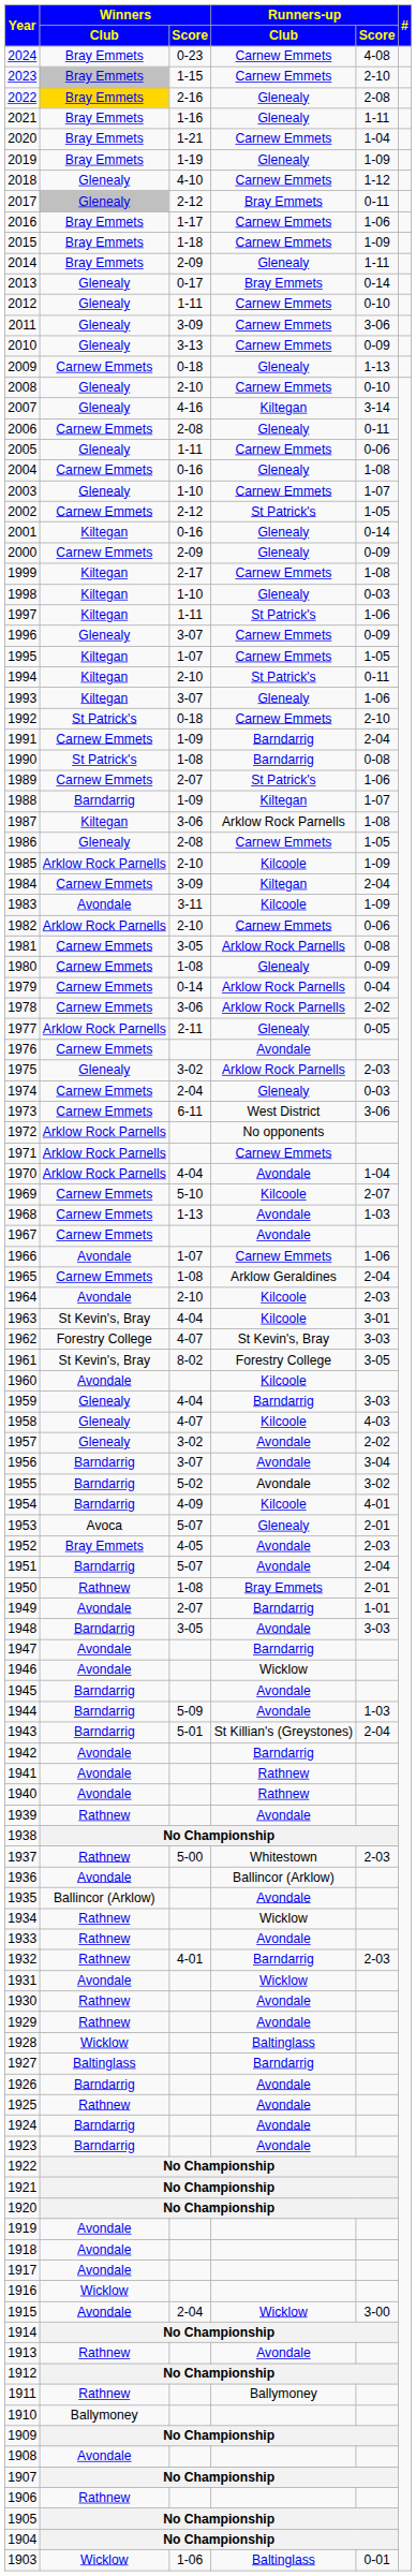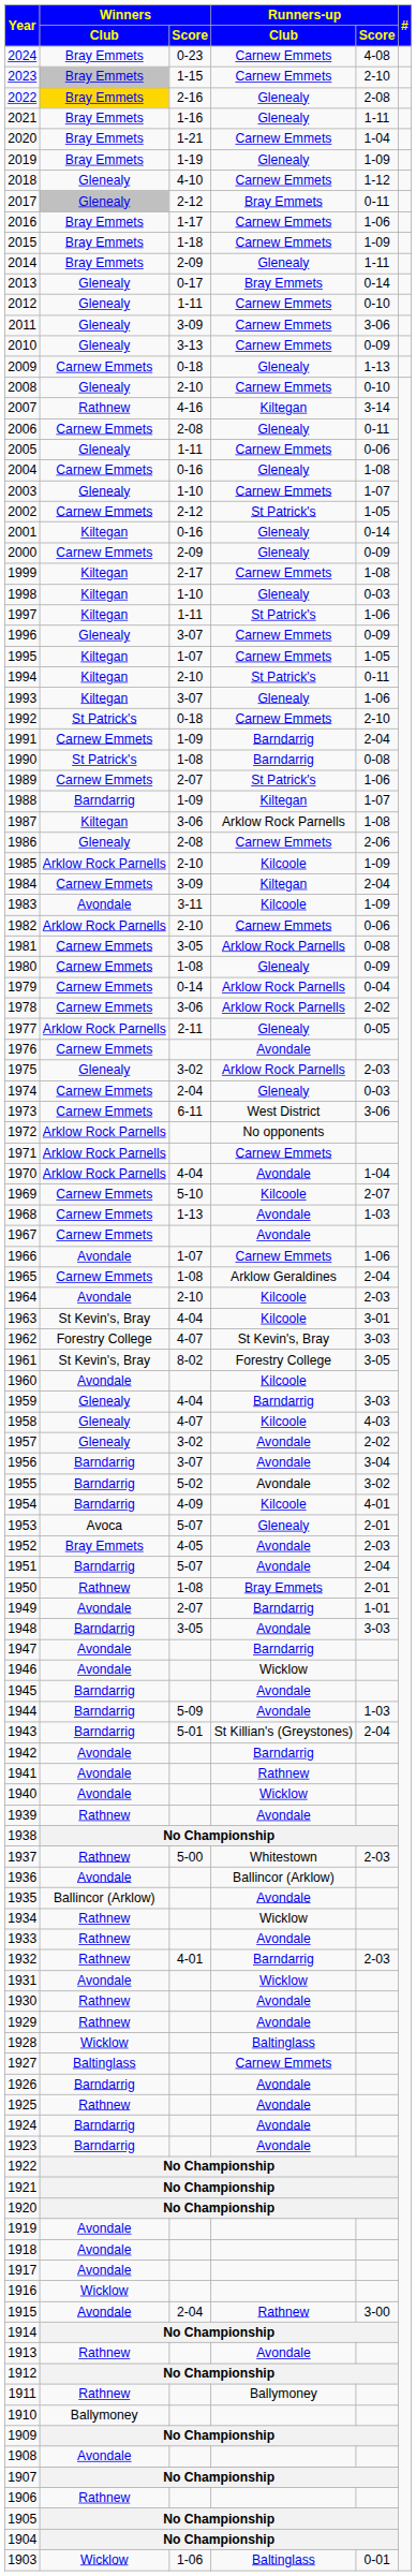 <table class="wikitable sortable" style="text-align:center">
 <tr>
 <th rowspan="2" style="background:blue;color:yellow;">Year</th>
 <th colspan="2" style="background:blue;color:yellow;">Winners</th>
 <th colspan="2" style="background:blue;color:yellow;">Runners-up</th>
 <th rowspan="2" style="background:blue;color:yellow;">#</th>
 </tr>
 <tr>
 <th style="background:blue;color:yellow;">Club</th>
 <th style="background:blue;color:yellow;">Score</th>
 <th style="background:blue;color:yellow;">Club</th>
 <th style="background:blue;color:yellow;">Score</th>
 </tr>
 <tr>
 <td><a href='#'>2024</a></td>
 <td><a href='#'>Bray Emmets</a></td>
 <td>0-23</td>
 <td><a href='#'>Carnew Emmets</a></td>
 <td>4-08</td>
 <td></td>
 </tr>
 <tr>
 <td><a href='#'>2023</a></td>
 <td bgcolor=silver><a href='#'>Bray Emmets</a></td>
 <td>1-15</td>
 <td><a href='#'>Carnew Emmets</a></td>
 <td>2-10</td>
 <td></td>
 </tr>
 <tr>
 <td><a href='#'>2022</a></td>
 <td bgcolor=gold><a href='#'>Bray Emmets</a></td>
 <td>2-16</td>
 <td><a href='#'>Glenealy</a></td>
 <td>2-08</td>
 <td></td>
 </tr>
 <tr>
 <td>2021</td>
 <td><a href='#'>Bray Emmets</a></td>
 <td>1-16</td>
 <td><a href='#'>Glenealy</a></td>
 <td>1-11</td>
 <td></td>
 </tr>
 <tr>
 <td>2020</td>
 <td><a href='#'>Bray Emmets</a></td>
 <td>1-21</td>
 <td><a href='#'>Carnew Emmets</a></td>
 <td>1-04</td>
 <td></td>
 </tr>
 <tr>
 <td>2019</td>
 <td><a href='#'>Bray Emmets</a></td>
 <td>1-19</td>
 <td><a href='#'>Glenealy</a></td>
 <td>1-09</td>
 <td></td>
 </tr>
 <tr>
 <td>2018</td>
 <td><a href='#'>Glenealy</a></td>
 <td>4-10</td>
 <td><a href='#'>Carnew Emmets</a></td>
 <td>1-12</td>
 <td></td>
 </tr>
 <tr>
 <td>2017</td>
 <td bgcolor=silver><a href='#'>Glenealy</a></td>
 <td>2-12</td>
 <td><a href='#'>Bray Emmets</a></td>
 <td>0-11</td>
 <td></td>
 </tr>
 <tr>
 <td>2016</td>
 <td><a href='#'>Bray Emmets</a></td>
 <td>1-17</td>
 <td><a href='#'>Carnew Emmets</a></td>
 <td>1-06</td>
 <td></td>
 </tr>
 <tr>
 <td>2015</td>
 <td><a href='#'>Bray Emmets</a></td>
 <td>1-18</td>
 <td><a href='#'>Carnew Emmets</a></td>
 <td>1-09</td>
 <td></td>
 </tr>
 <tr>
 <td>2014</td>
 <td><a href='#'>Bray Emmets</a></td>
 <td>2-09</td>
 <td><a href='#'>Glenealy</a></td>
 <td>1-11</td>
 <td></td>
 </tr>
 <tr>
 <td>2013</td>
 <td><a href='#'>Glenealy</a></td>
 <td>0-17</td>
 <td><a href='#'>Bray Emmets</a></td>
 <td>0-14</td>
 <td></td>
 </tr>
 <tr>
 <td>2012</td>
 <td><a href='#'>Glenealy</a></td>
 <td>1-11</td>
 <td><a href='#'>Carnew Emmets</a></td>
 <td>0-10</td>
 <td></td>
 </tr>
 <tr>
 <td>2011</td>
 <td><a href='#'>Glenealy</a></td>
 <td>3-09</td>
 <td><a href='#'>Carnew Emmets</a></td>
 <td>3-06</td>
 <td></td>
 </tr>
 <tr>
 <td>2010</td>
 <td><a href='#'>Glenealy</a></td>
 <td>3-13</td>
 <td><a href='#'>Carnew Emmets</a></td>
 <td>0-09</td>
 <td></td>
 </tr>
 <tr>
 <td>2009</td>
 <td><a href='#'>Carnew Emmets</a></td>
 <td>0-18</td>
 <td><a href='#'>Glenealy</a></td>
 <td>1-13</td>
 <td></td>
 </tr>
 <tr>
 <td>2008</td>
 <td><a href='#'>Glenealy</a></td>
 <td>2-10</td>
 <td><a href='#'>Carnew Emmets</a></td>
 <td>0-10</td>
 </tr>
 <tr>
 <td>2007</td>
-<td><a href='#'>Glenealy</a></td>
+<td><a href='#'>Rathnew</a></td>
 <td>4-16</td>
 <td><a href='#'>Kiltegan</a></td>
 <td>3-14</td>
 </tr>
 <tr>
 <td>2006</td>
 <td><a href='#'>Carnew Emmets</a></td>
 <td>2-08</td>
 <td><a href='#'>Glenealy</a></td>
 <td>0-11</td>
 </tr>
 <tr>
 <td>2005</td>
 <td><a href='#'>Glenealy</a></td>
 <td>1-11</td>
 <td><a href='#'>Carnew Emmets</a></td>
 <td>0-06</td>
 </tr>
 <tr>
 <td>2004</td>
 <td><a href='#'>Carnew Emmets</a></td>
 <td>0-16</td>
 <td><a href='#'>Glenealy</a></td>
 <td>1-08</td>
 </tr>
 <tr>
 <td>2003</td>
 <td><a href='#'>Glenealy</a></td>
 <td>1-10</td>
 <td><a href='#'>Carnew Emmets</a></td>
 <td>1-07</td>
 </tr>
 <tr>
 <td>2002</td>
 <td><a href='#'>Carnew Emmets</a></td>
 <td>2-12</td>
 <td><a href='#'>St Patrick's</a></td>
 <td>1-05</td>
 </tr>
 <tr>
 <td>2001</td>
 <td><a href='#'>Kiltegan</a></td>
 <td>0-16</td>
 <td><a href='#'>Glenealy</a></td>
 <td>0-14</td>
 </tr>
 <tr>
 <td>2000</td>
 <td><a href='#'>Carnew Emmets</a></td>
 <td>2-09</td>
 <td><a href='#'>Glenealy</a></td>
 <td>0-09</td>
 </tr>
 <tr>
 <td>1999</td>
 <td><a href='#'>Kiltegan</a></td>
 <td>2-17</td>
 <td><a href='#'>Carnew Emmets</a></td>
 <td>1-08</td>
 </tr>
 <tr>
 <td>1998</td>
 <td><a href='#'>Kiltegan</a></td>
 <td>1-10</td>
 <td><a href='#'>Glenealy</a></td>
 <td>0-03</td>
 </tr>
 <tr>
 <td>1997</td>
 <td><a href='#'>Kiltegan</a></td>
 <td>1-11</td>
 <td><a href='#'>St Patrick's</a></td>
 <td>1-06</td>
 </tr>
 <tr>
 <td>1996</td>
 <td><a href='#'>Glenealy</a></td>
 <td>3-07</td>
 <td><a href='#'>Carnew Emmets</a></td>
 <td>0-09</td>
 </tr>
 <tr>
 <td>1995</td>
 <td><a href='#'>Kiltegan</a></td>
 <td>1-07</td>
 <td><a href='#'>Carnew Emmets</a></td>
 <td>1-05</td>
 </tr>
 <tr>
 <td>1994</td>
 <td><a href='#'>Kiltegan</a></td>
 <td>2-10</td>
 <td><a href='#'>St Patrick's</a></td>
 <td>0-11</td>
 </tr>
 <tr>
 <td>1993</td>
 <td><a href='#'>Kiltegan</a></td>
 <td>3-07</td>
 <td><a href='#'>Glenealy</a></td>
 <td>1-06</td>
 </tr>
 <tr>
 <td>1992</td>
 <td><a href='#'>St Patrick's</a></td>
 <td>0-18</td>
 <td><a href='#'>Carnew Emmets</a></td>
 <td>2-10</td>
 </tr>
 <tr>
 <td>1991</td>
 <td><a href='#'>Carnew Emmets</a></td>
 <td>1-09</td>
 <td><a href='#'>Barndarrig</a></td>
 <td>2-04</td>
 </tr>
 <tr>
 <td>1990</td>
 <td><a href='#'>St Patrick's</a></td>
 <td>1-08</td>
 <td><a href='#'>Barndarrig</a></td>
 <td>0-08</td>
 </tr>
 <tr>
 <td>1989</td>
 <td><a href='#'>Carnew Emmets</a></td>
 <td>2-07</td>
 <td><a href='#'>St Patrick's</a></td>
 <td>1-06</td>
 </tr>
 <tr>
 <td>1988</td>
 <td><a href='#'>Barndarrig</a></td>
 <td>1-09</td>
 <td><a href='#'>Kiltegan</a></td>
 <td>1-07</td>
 </tr>
 <tr>
 <td>1987</td>
 <td><a href='#'>Kiltegan</a></td>
 <td>3-06</td>
 <td>Arklow Rock Parnells</td>
 <td>1-08</td>
 </tr>
 <tr>
 <td>1986</td>
 <td><a href='#'>Glenealy</a></td>
 <td>2-08</td>
 <td><a href='#'>Carnew Emmets</a></td>
-<td>1-05</td>
+<td>2-06</td>
 </tr>
 <tr>
 <td>1985</td>
 <td><a href='#'>Arklow Rock Parnells</a></td>
 <td>2-10</td>
 <td><a href='#'>Kilcoole</a></td>
 <td>1-09</td>
 </tr>
 <tr>
 <td>1984</td>
 <td><a href='#'>Carnew Emmets</a></td>
 <td>3-09</td>
 <td><a href='#'>Kiltegan</a></td>
 <td>2-04</td>
 </tr>
 <tr>
 <td>1983</td>
 <td><a href='#'>Avondale</a></td>
 <td>3-11</td>
 <td><a href='#'>Kilcoole</a></td>
 <td>1-09</td>
 </tr>
 <tr>
 <td>1982</td>
 <td><a href='#'>Arklow Rock Parnells</a></td>
 <td>2-10</td>
 <td><a href='#'>Carnew Emmets</a></td>
 <td>0-06</td>
 </tr>
 <tr>
 <td>1981</td>
 <td><a href='#'>Carnew Emmets</a></td>
 <td>3-05</td>
 <td><a href='#'>Arklow Rock Parnells</a></td>
 <td>0-08</td>
 </tr>
 <tr>
 <td>1980</td>
 <td><a href='#'>Carnew Emmets</a></td>
 <td>1-08</td>
 <td><a href='#'>Glenealy</a></td>
 <td>0-09</td>
 </tr>
 <tr>
 <td>1979</td>
 <td><a href='#'>Carnew Emmets</a></td>
 <td>0-14</td>
 <td><a href='#'>Arklow Rock Parnells</a></td>
 <td>0-04</td>
 </tr>
 <tr>
 <td>1978</td>
 <td><a href='#'>Carnew Emmets</a></td>
 <td>3-06</td>
 <td><a href='#'>Arklow Rock Parnells</a></td>
 <td>2-02</td>
 </tr>
 <tr>
 <td>1977</td>
 <td><a href='#'>Arklow Rock Parnells</a></td>
 <td>2-11</td>
 <td><a href='#'>Glenealy</a></td>
 <td>0-05</td>
 </tr>
 <tr>
 <td>1976</td>
 <td><a href='#'>Carnew Emmets</a></td>
 <td></td>
 <td><a href='#'>Avondale</a></td>
 <td></td>
 </tr>
 <tr>
 <td>1975</td>
 <td><a href='#'>Glenealy</a></td>
 <td>3-02</td>
 <td><a href='#'>Arklow Rock Parnells</a></td>
 <td>2-03</td>
 </tr>
 <tr>
 <td>1974</td>
 <td><a href='#'>Carnew Emmets</a></td>
 <td>2-04</td>
 <td><a href='#'>Glenealy</a></td>
 <td>0-03</td>
 </tr>
 <tr>
 <td>1973</td>
 <td><a href='#'>Carnew Emmets</a></td>
 <td>6-11</td>
 <td>West District</td>
 <td>3-06</td>
 </tr>
 <tr>
 <td>1972</td>
 <td><a href='#'>Arklow Rock Parnells</a></td>
 <td></td>
 <td>No opponents</td>
 <td></td>
 </tr>
 <tr>
 <td>1971</td>
 <td><a href='#'>Arklow Rock Parnells</a></td>
 <td></td>
 <td><a href='#'>Carnew Emmets</a></td>
 <td></td>
 </tr>
 <tr>
 <td>1970</td>
 <td><a href='#'>Arklow Rock Parnells</a></td>
 <td>4-04</td>
 <td><a href='#'>Avondale</a></td>
 <td>1-04</td>
 </tr>
 <tr>
 <td>1969</td>
 <td><a href='#'>Carnew Emmets</a></td>
 <td>5-10</td>
 <td><a href='#'>Kilcoole</a></td>
 <td>2-07</td>
 </tr>
 <tr>
 <td>1968</td>
 <td><a href='#'>Carnew Emmets</a></td>
 <td>1-13</td>
 <td><a href='#'>Avondale</a></td>
 <td>1-03</td>
 </tr>
 <tr>
 <td>1967</td>
 <td><a href='#'>Carnew Emmets</a></td>
 <td></td>
 <td><a href='#'>Avondale</a></td>
 <td></td>
 </tr>
 <tr>
 <td>1966</td>
 <td><a href='#'>Avondale</a></td>
 <td>1-07</td>
 <td><a href='#'>Carnew Emmets</a></td>
 <td>1-06</td>
 </tr>
 <tr>
 <td>1965</td>
 <td><a href='#'>Carnew Emmets</a></td>
 <td>1-08</td>
 <td>Arklow Geraldines</td>
 <td>2-04</td>
 </tr>
 <tr>
 <td>1964</td>
 <td><a href='#'>Avondale</a></td>
 <td>2-10</td>
 <td><a href='#'>Kilcoole</a></td>
 <td>2-03</td>
 </tr>
 <tr>
 <td>1963</td>
 <td>St Kevin's, Bray</td>
 <td>4-04</td>
 <td><a href='#'>Kilcoole</a></td>
 <td>3-01</td>
 </tr>
 <tr>
 <td>1962</td>
 <td>Forestry College</td>
 <td>4-07</td>
 <td>St Kevin's, Bray</td>
 <td>3-03</td>
 </tr>
 <tr>
 <td>1961</td>
 <td>St Kevin's, Bray</td>
 <td>8-02</td>
 <td>Forestry College</td>
 <td>3-05</td>
 </tr>
 <tr>
 <td>1960</td>
 <td><a href='#'>Avondale</a></td>
 <td></td>
 <td><a href='#'>Kilcoole</a></td>
 <td></td>
 </tr>
 <tr>
 <td>1959</td>
 <td><a href='#'>Glenealy</a></td>
 <td>4-04</td>
 <td><a href='#'>Barndarrig</a></td>
 <td>3-03</td>
 </tr>
 <tr>
 <td>1958</td>
 <td><a href='#'>Glenealy</a></td>
 <td>4-07</td>
 <td><a href='#'>Kilcoole</a></td>
 <td>4-03</td>
 </tr>
 <tr>
 <td>1957</td>
 <td><a href='#'>Glenealy</a></td>
 <td>3-02</td>
 <td><a href='#'>Avondale</a></td>
 <td>2-02</td>
 </tr>
 <tr>
 <td>1956</td>
 <td><a href='#'>Barndarrig</a></td>
 <td>3-07</td>
 <td><a href='#'>Avondale</a></td>
 <td>3-04</td>
 </tr>
 <tr>
 <td>1955</td>
 <td><a href='#'>Barndarrig</a></td>
 <td>5-02</td>
 <td>Avondale</td>
 <td>3-02</td>
 </tr>
 <tr>
 <td>1954</td>
 <td><a href='#'>Barndarrig</a></td>
 <td>4-09</td>
 <td><a href='#'>Kilcoole</a></td>
 <td>4-01</td>
 </tr>
 <tr>
 <td>1953</td>
 <td>Avoca</td>
 <td>5-07</td>
 <td><a href='#'>Glenealy</a></td>
 <td>2-01</td>
 </tr>
 <tr>
 <td>1952</td>
 <td><a href='#'>Bray Emmets</a></td>
 <td>4-05</td>
 <td><a href='#'>Avondale</a></td>
 <td>2-03</td>
 </tr>
 <tr>
 <td>1951</td>
 <td><a href='#'>Barndarrig</a></td>
 <td>5-07</td>
 <td><a href='#'>Avondale</a></td>
 <td>2-04</td>
 </tr>
 <tr>
 <td>1950</td>
 <td><a href='#'>Rathnew</a></td>
 <td>1-08</td>
 <td><a href='#'>Bray Emmets</a></td>
 <td>2-01</td>
 </tr>
 <tr>
 <td>1949</td>
 <td><a href='#'>Avondale</a></td>
 <td>2-07</td>
 <td><a href='#'>Barndarrig</a></td>
 <td>1-01</td>
 </tr>
 <tr>
 <td>1948</td>
 <td><a href='#'>Barndarrig</a></td>
 <td>3-05</td>
 <td><a href='#'>Avondale</a></td>
 <td>3-03</td>
 </tr>
 <tr>
 <td>1947</td>
 <td><a href='#'>Avondale</a></td>
 <td></td>
 <td><a href='#'>Barndarrig</a></td>
 <td></td>
 </tr>
 <tr>
 <td>1946</td>
 <td><a href='#'>Avondale</a></td>
 <td></td>
 <td>Wicklow</td>
 <td></td>
 </tr>
 <tr>
 <td>1945</td>
 <td><a href='#'>Barndarrig</a></td>
 <td></td>
 <td><a href='#'>Avondale</a></td>
 <td></td>
 </tr>
 <tr>
 <td>1944</td>
 <td><a href='#'>Barndarrig</a></td>
 <td>5-09</td>
 <td><a href='#'>Avondale</a></td>
 <td>1-03</td>
 </tr>
 <tr>
 <td>1943</td>
 <td><a href='#'>Barndarrig</a></td>
 <td>5-01</td>
 <td>St Killian's (Greystones)</td>
 <td>2-04</td>
 </tr>
 <tr>
 <td>1942</td>
 <td><a href='#'>Avondale</a></td>
 <td></td>
 <td><a href='#'>Barndarrig</a></td>
 <td></td>
 </tr>
 <tr>
 <td>1941</td>
 <td><a href='#'>Avondale</a></td>
 <td></td>
 <td><a href='#'>Rathnew</a></td>
 <td></td>
 </tr>
 <tr>
 <td>1940</td>
 <td><a href='#'>Avondale</a></td>
 <td></td>
-<td><a href='#'>Rathnew</a></td>
+<td><a href='#'>Wicklow</a></td>
 <td></td>
 </tr>
 <tr>
 <td>1939</td>
 <td><a href='#'>Rathnew</a></td>
 <td></td>
 <td><a href='#'>Avondale</a></td>
 <td></td>
 </tr>
 <tr>
 <td>1938</td>
 <th colspan="4" align="center">No Championship</th>
 </tr>
 <tr>
 <td>1937</td>
 <td><a href='#'>Rathnew</a></td>
 <td>5-00</td>
 <td>Whitestown</td>
 <td>2-03</td>
 </tr>
 <tr>
 <td>1936</td>
 <td><a href='#'>Avondale</a></td>
 <td></td>
 <td>Ballincor (Arklow)</td>
 <td></td>
 </tr>
 <tr>
 <td>1935</td>
 <td>Ballincor (Arklow)</td>
 <td></td>
 <td><a href='#'>Avondale</a></td>
 <td></td>
 </tr>
 <tr>
 <td>1934</td>
 <td><a href='#'>Rathnew</a></td>
 <td></td>
 <td>Wicklow</td>
 <td></td>
 </tr>
 <tr>
 <td>1933</td>
 <td><a href='#'>Rathnew</a></td>
 <td></td>
 <td><a href='#'>Avondale</a></td>
 <td></td>
 </tr>
 <tr>
 <td>1932</td>
 <td><a href='#'>Rathnew</a></td>
 <td>4-01</td>
 <td><a href='#'>Barndarrig</a></td>
 <td>2-03</td>
 </tr>
 <tr>
 <td>1931</td>
 <td><a href='#'>Avondale</a></td>
 <td></td>
 <td><a href='#'>Wicklow</a></td>
 <td></td>
 </tr>
 <tr>
 <td>1930</td>
 <td><a href='#'>Rathnew</a></td>
 <td></td>
 <td><a href='#'>Avondale</a></td>
 <td></td>
 </tr>
 <tr>
 <td>1929</td>
 <td><a href='#'>Rathnew</a></td>
 <td></td>
 <td><a href='#'>Avondale</a></td>
 <td></td>
 </tr>
 <tr>
 <td>1928</td>
 <td><a href='#'>Wicklow</a></td>
 <td></td>
 <td><a href='#'>Baltinglass</a></td>
 <td></td>
 </tr>
 <tr>
 <td>1927</td>
 <td><a href='#'>Baltinglass</a></td>
 <td></td>
-<td><a href='#'>Barndarrig</a></td>
+<td><a href='#'>Carnew Emmets</a></td>
 <td></td>
 </tr>
 <tr>
 <td>1926</td>
 <td><a href='#'>Barndarrig</a></td>
 <td></td>
 <td><a href='#'>Avondale</a></td>
 <td></td>
 </tr>
 <tr>
 <td>1925</td>
 <td><a href='#'>Rathnew</a></td>
 <td></td>
 <td><a href='#'>Avondale</a></td>
 <td></td>
 </tr>
 <tr>
 <td>1924</td>
 <td><a href='#'>Barndarrig</a></td>
 <td></td>
 <td><a href='#'>Avondale</a></td>
 <td></td>
 </tr>
 <tr>
 <td>1923</td>
 <td><a href='#'>Barndarrig</a></td>
 <td></td>
 <td><a href='#'>Avondale</a></td>
 <td></td>
 </tr>
 <tr>
 <td>1922</td>
 <th colspan="4" align="center">No Championship</th>
 </tr>
 <tr>
 <td>1921</td>
 <th colspan="4" align="center">No Championship</th>
 </tr>
 <tr>
 <td>1920</td>
 <th colspan="4" align="center">No Championship</th>
 </tr>
 <tr>
 <td>1919</td>
 <td><a href='#'>Avondale</a></td>
 <td></td>
 <td></td>
 <td></td>
 </tr>
 <tr>
 <td>1918</td>
 <td><a href='#'>Avondale</a></td>
 <td></td>
 <td></td>
 <td></td>
 </tr>
 <tr>
 <td>1917</td>
 <td><a href='#'>Avondale</a></td>
 <td></td>
 <td></td>
 <td></td>
 </tr>
 <tr>
 <td>1916</td>
 <td><a href='#'>Wicklow</a></td>
 <td></td>
 <td></td>
 <td></td>
 </tr>
 <tr>
 <td>1915</td>
 <td><a href='#'>Avondale</a></td>
 <td>2-04</td>
-<td><a href='#'>Wicklow</a></td>
+<td><a href='#'>Rathnew</a></td>
 <td>3-00</td>
 </tr>
 <tr>
 <td>1914</td>
 <th colspan="4" align="center">No Championship</th>
 </tr>
 <tr>
 <td>1913</td>
 <td><a href='#'>Rathnew</a></td>
 <td></td>
 <td><a href='#'>Avondale</a></td>
 <td></td>
 </tr>
 <tr>
 <td>1912</td>
 <th colspan="4" align="center">No Championship</th>
 </tr>
 <tr>
 <td>1911</td>
 <td><a href='#'>Rathnew</a></td>
 <td></td>
 <td>Ballymoney</td>
 <td></td>
 </tr>
 <tr>
 <td>1910</td>
 <td>Ballymoney</td>
 <td></td>
 <td></td>
 <td></td>
 </tr>
 <tr>
 <td>1909</td>
 <th colspan="4" align="center">No Championship</th>
 </tr>
 <tr>
 <td>1908</td>
 <td><a href='#'>Avondale</a></td>
 <td></td>
 <td></td>
 <td></td>
 </tr>
 <tr>
 <td>1907</td>
 <th colspan="4" align="center">No Championship</th>
 </tr>
 <tr>
 <td>1906</td>
 <td><a href='#'>Rathnew</a></td>
 <td></td>
 <td></td>
 <td></td>
 </tr>
 <tr>
 <td>1905</td>
 <th colspan="4" align="center">No Championship</th>
 </tr>
 <tr>
 <td>1904</td>
 <th colspan="4" align="center">No Championship</th>
 </tr>
 <tr>
 <td>1903</td>
 <td><a href='#'>Wicklow</a></td>
 <td>1-06</td>
 <td><a href='#'>Baltinglass</a></td>
 <td>0-01</td>
 </tr>
 </table>
